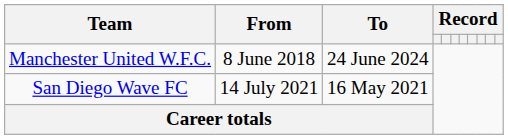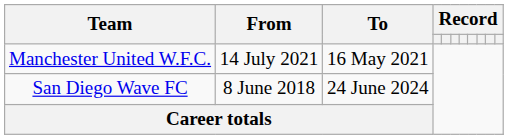 <table class="wikitable" style="text-align: center">
 <tr>
 <th rowspan=2>Team</th>
 <th rowspan=2>From</th>
 <th rowspan=2>To</th>
 <th colspan=8>Record</th>
 </tr>
 <tr>
 <th></th>
 <th></th>
 <th></th>
 <th></th>
 <th></th>
 <th></th>
 <th></th>
 <th></th>
 </tr>
 <tr>
 <td><a href='#'>Manchester United W.F.C.</a></td>
-<td>8 June 2018</td>
-<td>24 June 2024<br></td>
+<td>14 July 2021</td>
+<td>16 May 2021<br></td>
 </tr>
 <tr>
 <td><a href='#'>San Diego Wave FC</a></td>
-<td>14 July 2021</td>
-<td>16 May 2021<br></td>
+<td>8 June 2018</td>
+<td>24 June 2024<br></td>
 </tr>
 <tr>
 <th colspan=3>Career totals<br></th>
 </tr>
 </table>
